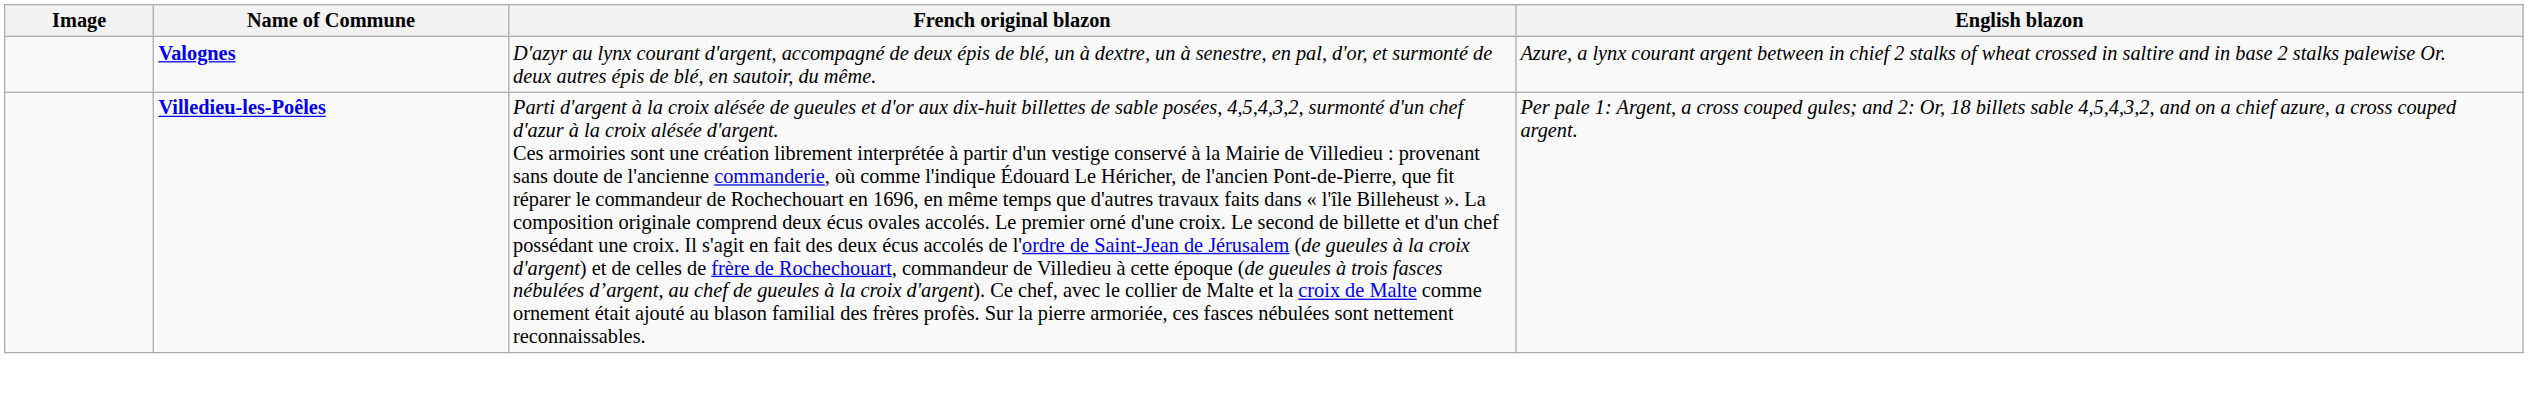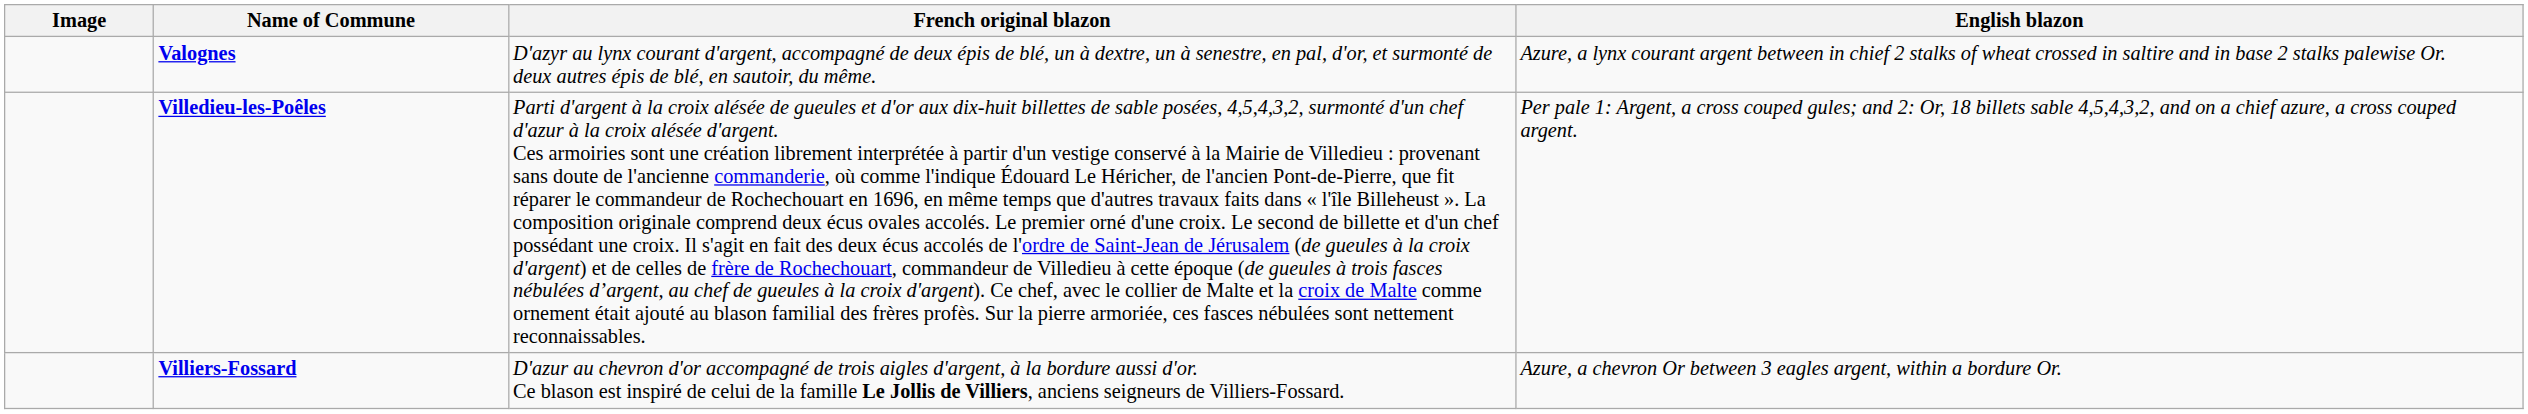 <table class="wikitable" style="width:100%;">
 <tr>
 <th style="width:110px;">Image</th>
 <th>Name of Commune</th>
 <th style="width:40%;">French original blazon</th>
 <th style="width:40%;">English blazon</th>
 </tr>
 <tr valign=top>
 <td align=center></td>
 <td><strong><a href='#'>Valognes</a></strong></td>
 <td><em>D'azyr au lynx courant d'argent, accompagné de deux épis de blé, un à dextre, un à senestre, en pal, d'or, et surmonté de deux autres épis de blé, en sautoir, du même.</em> </td>
 <td><em>Azure, a lynx courant argent between in chief 2 stalks of wheat crossed in saltire and in base 2 stalks palewise Or.</em></td>
 </tr>
 <tr valign=top>
 <td align=center></td>
 <td><strong><a href='#'>Villedieu-les-Poêles</a></strong></td>
 <td><em>Parti d'argent à la croix alésée de gueules et d'or aux dix-huit billettes de sable posées, 4,5,4,3,2, surmonté d'un chef d'azur à la croix alésée d'argent.</em> <br>Ces armoiries sont une création librement interprétée à partir d'un vestige conservé à la Mairie de Villedieu :  provenant sans doute de l'ancienne <a href='#'>commanderie</a>, où comme l'indique Édouard Le Héricher, de l'ancien Pont-de-Pierre, que fit réparer le commandeur de Rochechouart en 1696, en même temps que d'autres travaux faits dans « l'île Billeheust ». La composition originale comprend deux écus ovales accolés. Le premier orné d'une croix. Le second de billette et d'un chef possédant une croix. Il s'agit en fait des deux écus accolés de l'<a href='#'>ordre de Saint-Jean de Jérusalem</a> (<em>de gueules à la croix d'argent</em>) et de celles de <a href='#'>frère de Rochechouart</a>, commandeur de Villedieu à cette époque (<em>de gueules à trois fasces nébulées d’argent, au chef de gueules à la croix d'argent</em>). Ce chef, avec le collier de Malte et la <a href='#'>croix de Malte</a> comme ornement était ajouté au blason familial des frères profès. Sur la pierre armoriée, ces fasces nébulées sont nettement reconnaissables.</td>
 <td><em>Per pale 1: Argent, a cross couped gules; and 2: Or, 18 billets sable 4,5,4,3,2, and on a chief azure, a cross couped argent.</em></td>
 </tr>
+<tr valign=top>
+<td align=center></td>
+<td><strong><a href='#'>Villiers-Fossard</a></strong></td>
+<td><em>D'azur au chevron d'or accompagné de trois aigles d'argent, à la bordure aussi d'or.</em> <br>Ce blason est inspiré de celui de la famille <strong>Le Jollis de Villiers</strong>, anciens seigneurs de Villiers-Fossard.</td>
+<td><em>Azure, a chevron Or between 3 eagles argent, within a bordure Or.</em></td>
+</tr>
 </table>
